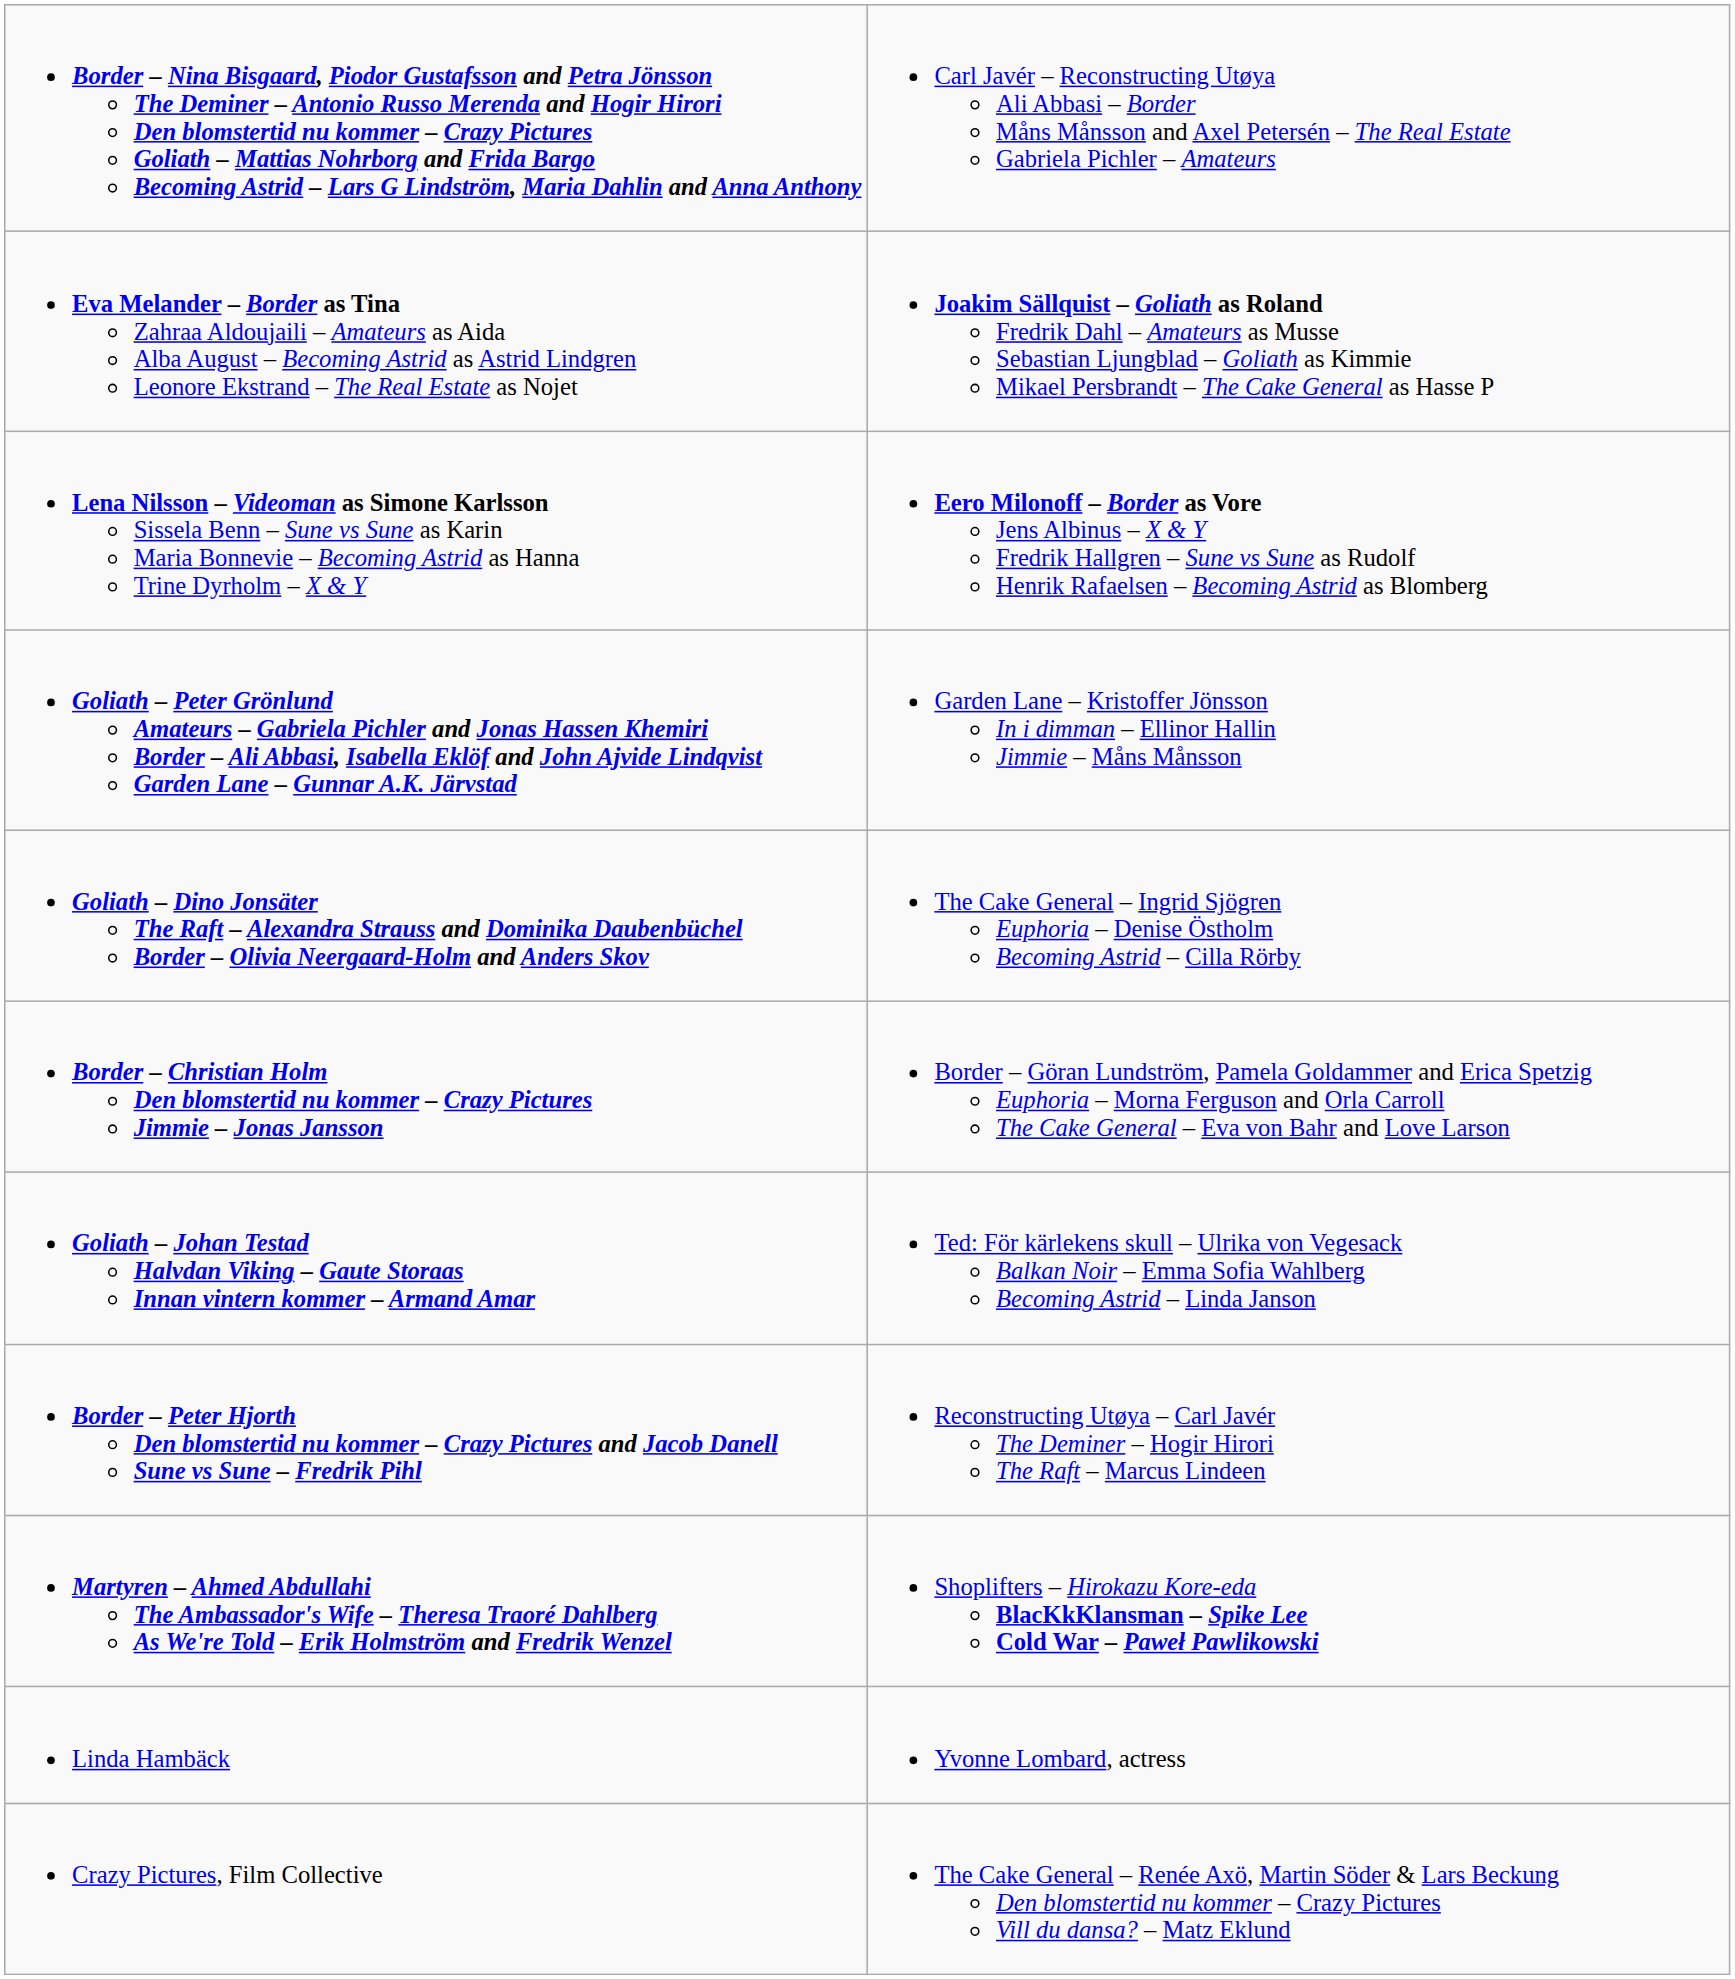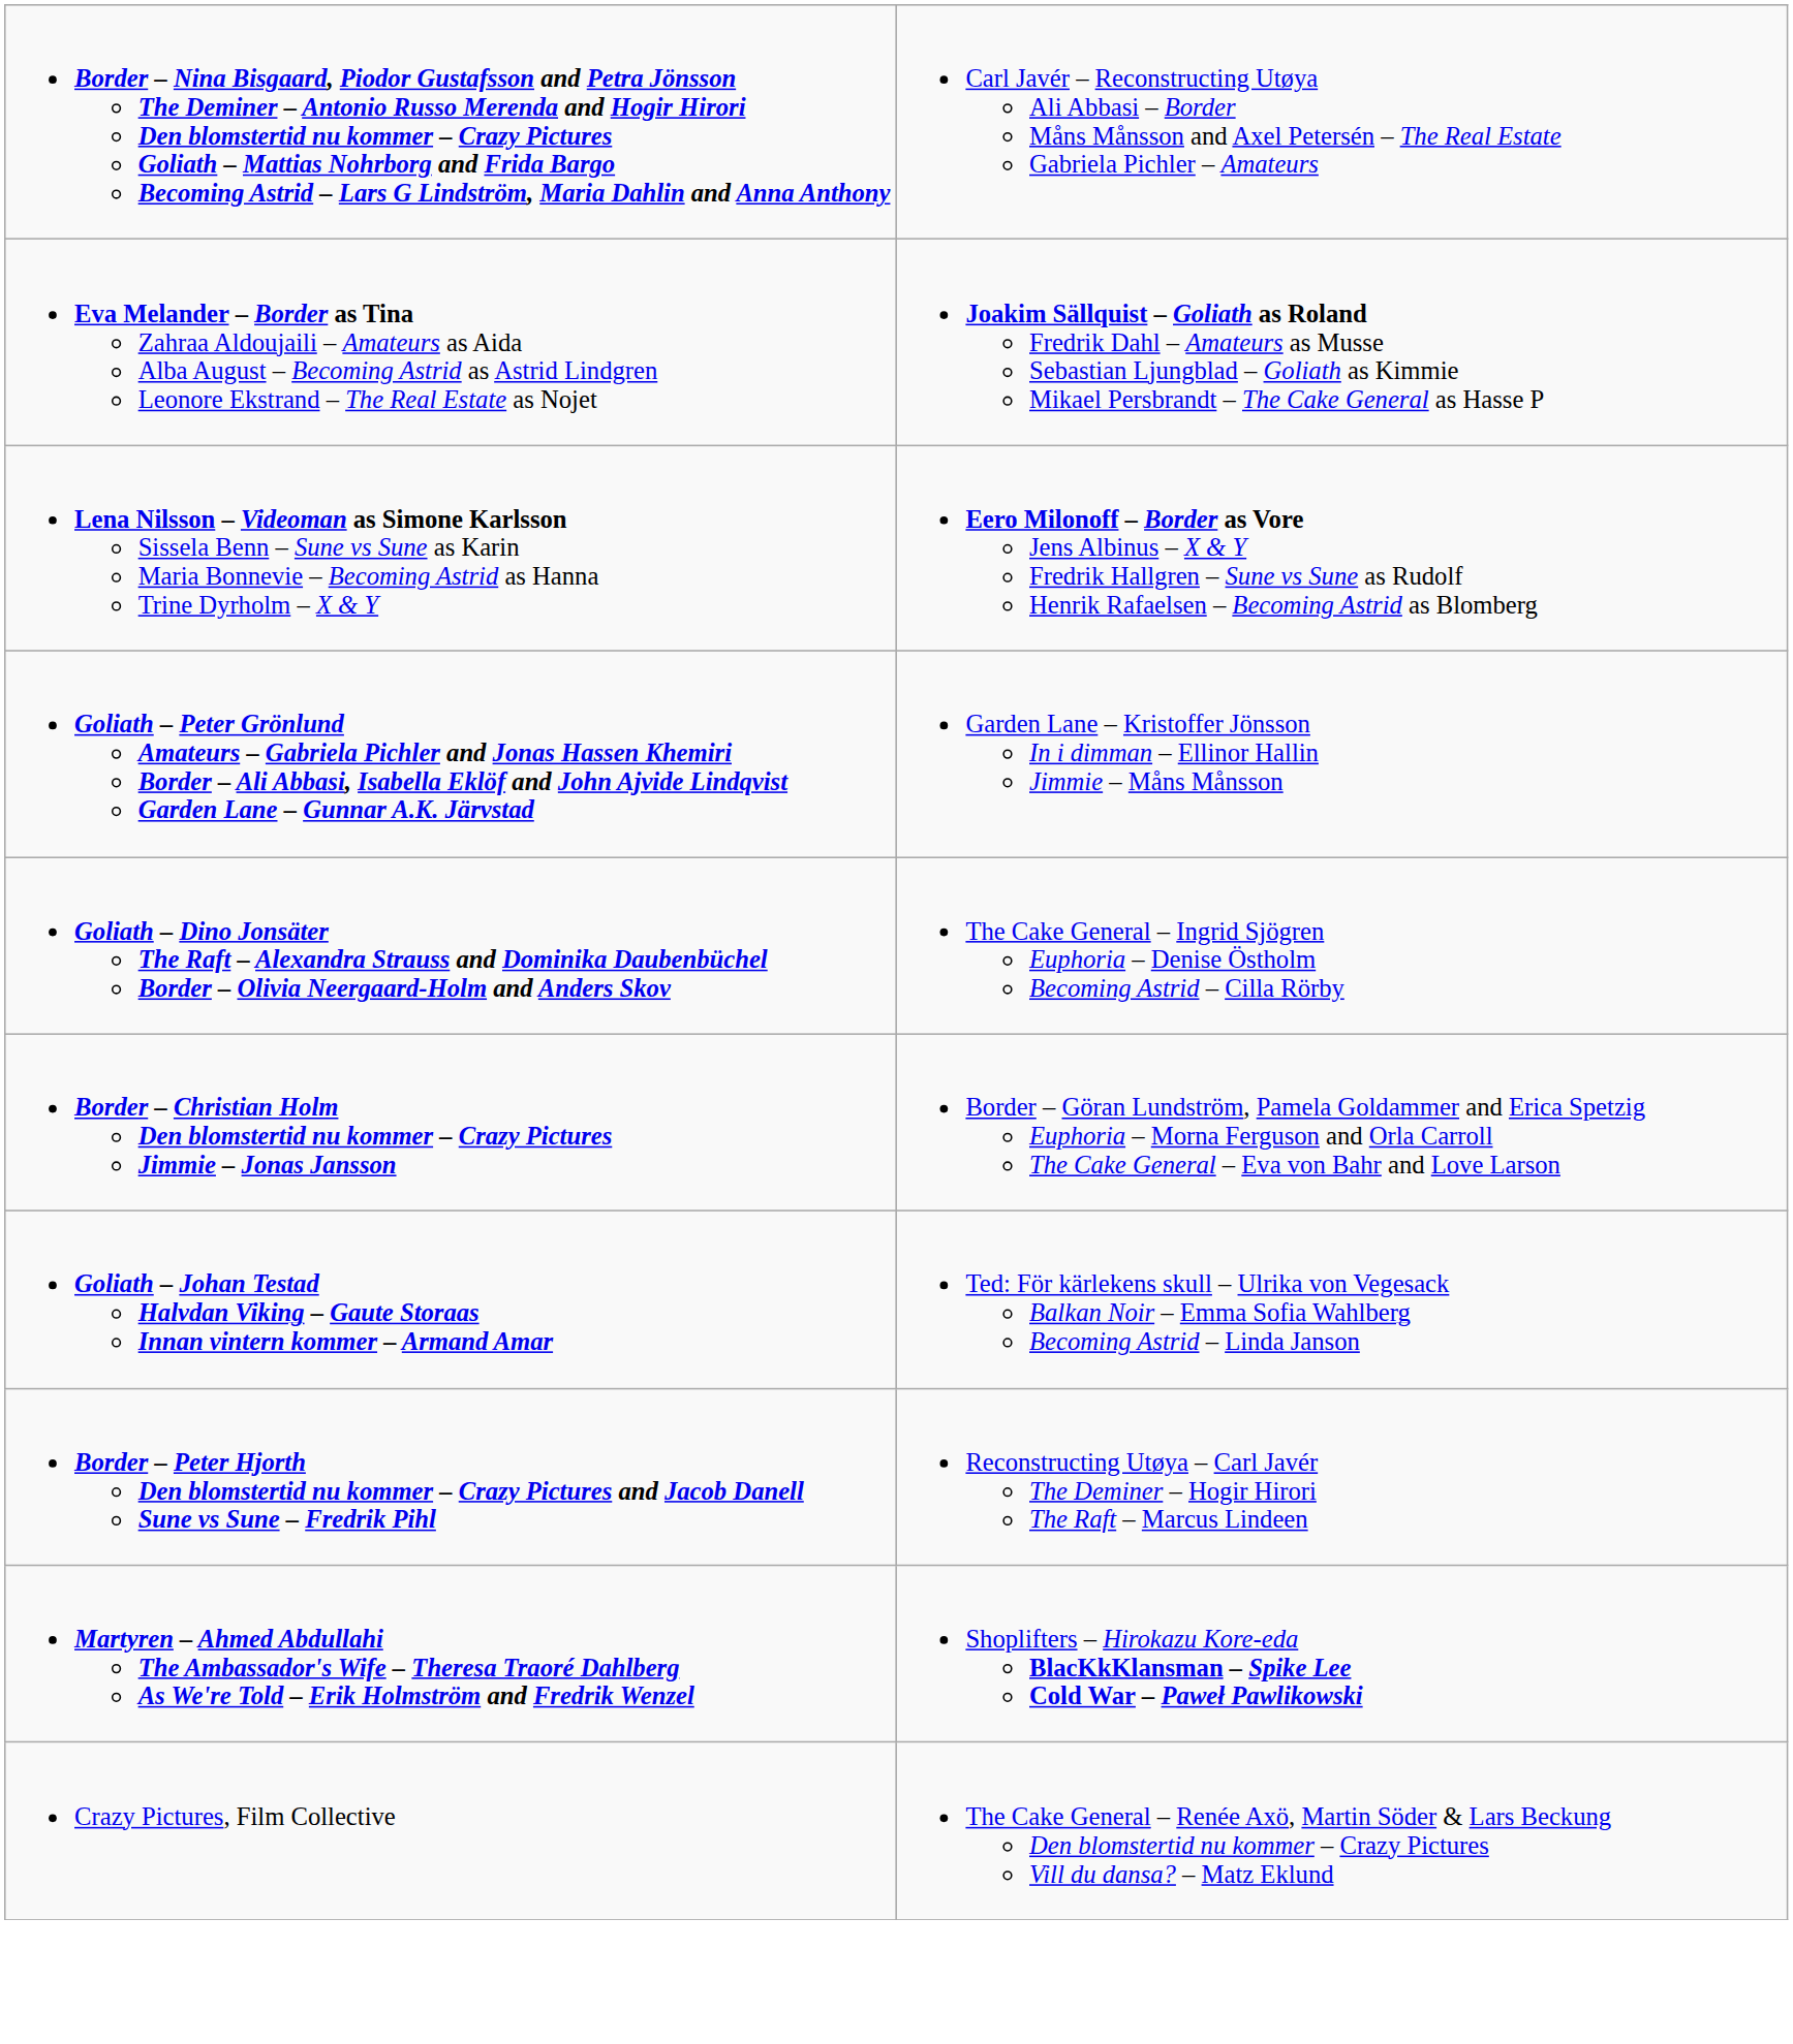 <table class=wikitable>
 <tr>
 <td style="vertical-align:top; width:50%;"><br><ul><li><strong><em><a href='#'>Border</a><em> – <a href='#'>Nina Bisgaard</a>, <a href='#'>Piodor Gustafsson</a> and <a href='#'>Petra Jönsson</a><strong><ul><li></em><a href='#'>The Deminer</a><em> – <a href='#'>Antonio Russo Merenda</a> and <a href='#'>Hogir Hirori</a></li><li></em><a href='#'>Den blomstertid nu kommer</a><em> – <a href='#'>Crazy Pictures</a></li><li></em><a href='#'>Goliath</a><em> – <a href='#'>Mattias Nohrborg</a> and <a href='#'>Frida Bargo</a></li><li></em><a href='#'>Becoming Astrid</a><em> – <a href='#'>Lars G Lindström</a>, <a href='#'>Maria Dahlin</a> and <a href='#'>Anna Anthony</a></li></ul></li></ul></td>
 <td style="vertical-align:top; width:50%;"><br><ul><li></strong><a href='#'>Carl Javér</a> – </em><a href='#'>Reconstructing Utøya</a></em></strong><ul><li><a href='#'>Ali Abbasi</a> – <em><a href='#'>Border</a></em></li><li><a href='#'>Måns Månsson</a> and <a href='#'>Axel Petersén</a> – <em><a href='#'>The Real Estate</a></em></li><li><a href='#'>Gabriela Pichler</a> – <em><a href='#'>Amateurs</a></em></li></ul></li></ul></td>
 </tr>
 <tr>
 <td style="vertical-align:top; width:50%;"><br><ul><li><strong><a href='#'>Eva Melander</a> – <em><a href='#'>Border</a></em> as Tina</strong><ul><li><a href='#'>Zahraa Aldoujaili</a> – <em><a href='#'>Amateurs</a></em> as Aida</li><li><a href='#'>Alba August</a> – <em><a href='#'>Becoming Astrid</a></em> as <a href='#'>Astrid Lindgren</a></li><li><a href='#'>Leonore Ekstrand</a> – <em><a href='#'>The Real Estate</a></em> as Nojet</li></ul></li></ul></td>
 <td style="vertical-align:top; width:50%;"><br><ul><li><strong><a href='#'>Joakim Sällquist</a> – <em><a href='#'>Goliath</a></em> as Roland</strong><ul><li><a href='#'>Fredrik Dahl</a> – <em><a href='#'>Amateurs</a></em> as Musse</li><li><a href='#'>Sebastian Ljungblad</a> – <em><a href='#'>Goliath</a></em> as Kimmie</li><li><a href='#'>Mikael Persbrandt</a> – <em><a href='#'>The Cake General</a></em> as Hasse P</li></ul></li></ul></td>
 </tr>
 <tr>
 <td style="vertical-align:top; width:50%;"><br><ul><li><strong><a href='#'>Lena Nilsson</a> – <em><a href='#'>Videoman</a></em> as Simone Karlsson</strong><ul><li><a href='#'>Sissela Benn</a> – <em><a href='#'>Sune vs Sune</a></em> as Karin</li><li><a href='#'>Maria Bonnevie</a> – <em><a href='#'>Becoming Astrid</a></em> as Hanna</li><li><a href='#'>Trine Dyrholm</a> – <em><a href='#'>X & Y</a></em></li></ul></li></ul></td>
 <td valign="top" style="width:50%"><br><ul><li><strong><a href='#'>Eero Milonoff</a> – <em><a href='#'>Border</a></em> as Vore</strong><ul><li><a href='#'>Jens Albinus</a> – <em><a href='#'>X & Y</a></em></li><li><a href='#'>Fredrik Hallgren</a> – <em><a href='#'>Sune vs Sune</a></em> as Rudolf</li><li><a href='#'>Henrik Rafaelsen</a> – <em><a href='#'>Becoming Astrid</a></em> as Blomberg</li></ul></li></ul></td>
 </tr>
 <tr>
 <td style="vertical-align:top; width:50%;"><br><ul><li><strong><em><a href='#'>Goliath</a><em> – <a href='#'>Peter Grönlund</a><strong><ul><li></em><a href='#'>Amateurs</a><em> – <a href='#'>Gabriela Pichler</a> and <a href='#'>Jonas Hassen Khemiri</a></li><li></em><a href='#'>Border</a><em> – <a href='#'>Ali Abbasi</a>, <a href='#'>Isabella Eklöf</a> and <a href='#'>John Ajvide Lindqvist</a></li><li></em><a href='#'>Garden Lane</a><em> – <a href='#'>Gunnar A.K. Järvstad</a></li></ul></li></ul></td>
 <td style="vertical-align:top; width:50%;"><br><ul><li></em></strong><a href='#'>Garden Lane</a></em> – <a href='#'>Kristoffer Jönsson</a></strong><ul><li><em><a href='#'>In i dimman</a></em> – <a href='#'>Ellinor Hallin</a></li><li><em><a href='#'>Jimmie</a></em> – <a href='#'>Måns Månsson</a></li></ul></li></ul></td>
 </tr>
 <tr>
 <td style="vertical-align:top; width:50%;"><br><ul><li><strong><em><a href='#'>Goliath</a><em> – <a href='#'>Dino Jonsäter</a><strong><ul><li></em><a href='#'>The Raft</a><em> – <a href='#'>Alexandra Strauss</a> and <a href='#'>Dominika Daubenbüchel</a></li><li></em><a href='#'>Border</a><em> – <a href='#'>Olivia Neergaard-Holm</a> and <a href='#'>Anders Skov</a></li></ul></li></ul></td>
 <td style="vertical-align:top; width:50%;"><br><ul><li></em></strong><a href='#'>The Cake General</a></em> – <a href='#'>Ingrid Sjögren</a></strong><ul><li><em><a href='#'>Euphoria</a></em> – <a href='#'>Denise Östholm</a></li><li><em><a href='#'>Becoming Astrid</a></em> – <a href='#'>Cilla Rörby</a></li></ul></li></ul></td>
 </tr>
 <tr>
 <td style="vertical-align:top; width:50%;"><br><ul><li><strong><em><a href='#'>Border</a><em> – <a href='#'>Christian Holm</a><strong><ul><li></em><a href='#'>Den blomstertid nu kommer</a><em> – <a href='#'>Crazy Pictures</a></li><li></em><a href='#'>Jimmie</a><em> – <a href='#'>Jonas Jansson</a></li></ul></li></ul></td>
 <td style="vertical-align:top; width:50%;"><br><ul><li></em></strong><a href='#'>Border</a></em> – <a href='#'>Göran Lundström</a>, <a href='#'>Pamela Goldammer</a> and <a href='#'>Erica Spetzig</a></strong><ul><li><em><a href='#'>Euphoria</a></em> – <a href='#'>Morna Ferguson</a> and <a href='#'>Orla Carroll</a></li><li><em><a href='#'>The Cake General</a></em> – <a href='#'>Eva von Bahr</a> and <a href='#'>Love Larson</a></li></ul></li></ul></td>
 </tr>
 <tr>
 <td style="vertical-align:top; width:50%;"><br><ul><li><strong><em><a href='#'>Goliath</a><em> – <a href='#'>Johan Testad</a><strong><ul><li></em><a href='#'>Halvdan Viking</a><em> – <a href='#'>Gaute Storaas</a></li><li></em><a href='#'>Innan vintern kommer</a><em> – <a href='#'>Armand Amar</a></li></ul></li></ul></td>
 <td style="vertical-align:top; width:50%;"><br><ul><li></em></strong><a href='#'>Ted: För kärlekens skull</a></em> – <a href='#'>Ulrika von Vegesack</a></strong><ul><li><em><a href='#'>Balkan Noir</a></em> – <a href='#'>Emma Sofia Wahlberg</a></li><li><em><a href='#'>Becoming Astrid</a></em> – <a href='#'>Linda Janson</a></li></ul></li></ul></td>
 </tr>
 <tr>
 <td style="vertical-align:top; width:50%;"><br><ul><li><strong><em><a href='#'>Border</a><em> – <a href='#'>Peter Hjorth</a><strong><ul><li></em><a href='#'>Den blomstertid nu kommer</a><em> – <a href='#'>Crazy Pictures</a> and <a href='#'>Jacob Danell</a></li><li></em><a href='#'>Sune vs Sune</a><em> – <a href='#'>Fredrik Pihl</a></li></ul></li></ul></td>
 <td style="vertical-align:top; width:50%;"><br><ul><li></em></strong><a href='#'>Reconstructing Utøya</a></em> – <a href='#'>Carl Javér</a></strong><ul><li><em><a href='#'>The Deminer</a></em> – <a href='#'>Hogir Hirori</a></li><li><em><a href='#'>The Raft</a></em> – <a href='#'>Marcus Lindeen</a></li></ul></li></ul></td>
 </tr>
 <tr>
 <td style="vertical-align:top; width:50%;"><br><ul><li><strong><em><a href='#'>Martyren</a><em> – <a href='#'>Ahmed Abdullahi</a><strong><ul><li></em><a href='#'>The Ambassador's Wife</a><em> – <a href='#'>Theresa Traoré Dahlberg</a></li><li></em><a href='#'>As We're Told</a><em> – <a href='#'>Erik Holmström</a> and <a href='#'>Fredrik Wenzel</a></li></ul></li></ul></td>
 <td style="vertical-align:top; width:50%;"><br><ul><li></strong> </em><a href='#'>Shoplifters</a><em> – <a href='#'>Hirokazu Kore-eda</a><strong><ul><li> </em><a href='#'>BlacKkKlansman</a><em> – <a href='#'>Spike Lee</a></li><li> </em><a href='#'>Cold War</a><em> – <a href='#'>Paweł Pawlikowski</a></li></ul></li></ul></td>
 </tr>
 <tr>
-<td valign="top" width="50%"><br><ul><li></strong><a href='#'>Linda Hambäck</a><strong></li></ul></td>
-<td valign="top" width="50%"><br><ul><li></strong><a href='#'>Yvonne Lombard</a>, actress<strong></li></ul></td>
-</tr>
-<tr>
 <td valign="top" width="50%"><br><ul><li></strong><a href='#'>Crazy Pictures</a>, Film Collective<strong></li></ul></td>
 <td valign="top" width="50%"><br><ul><li></em></strong><a href='#'>The Cake General</a></em> – <a href='#'>Renée Axö</a>, <a href='#'>Martin Söder</a> & <a href='#'>Lars Beckung</a></strong><ul><li><em><a href='#'>Den blomstertid nu kommer</a></em> – <a href='#'>Crazy Pictures</a></li><li><em><a href='#'>Vill du dansa?</a></em> – <a href='#'>Matz Eklund</a></li></ul></li></ul></td>
 </tr>
 </table>
